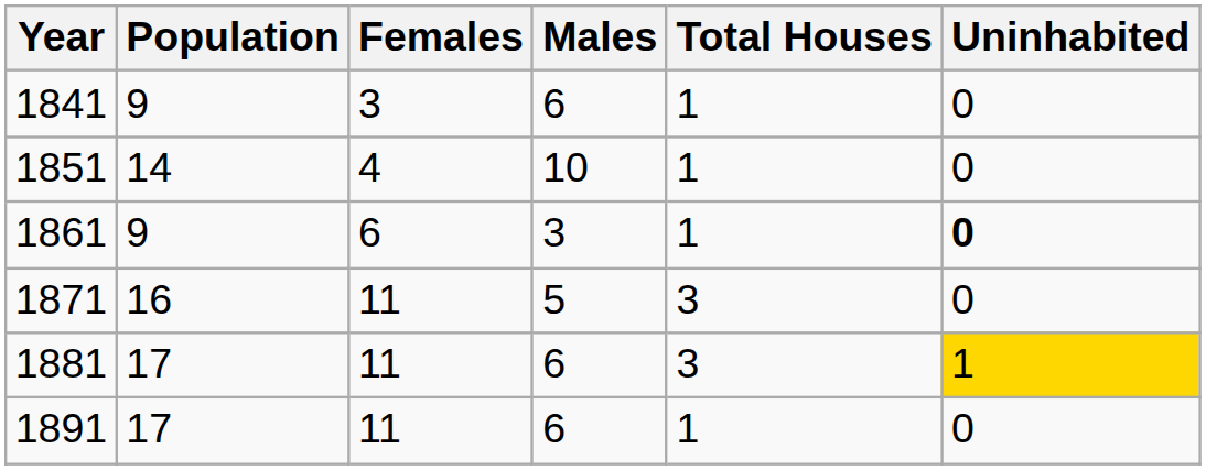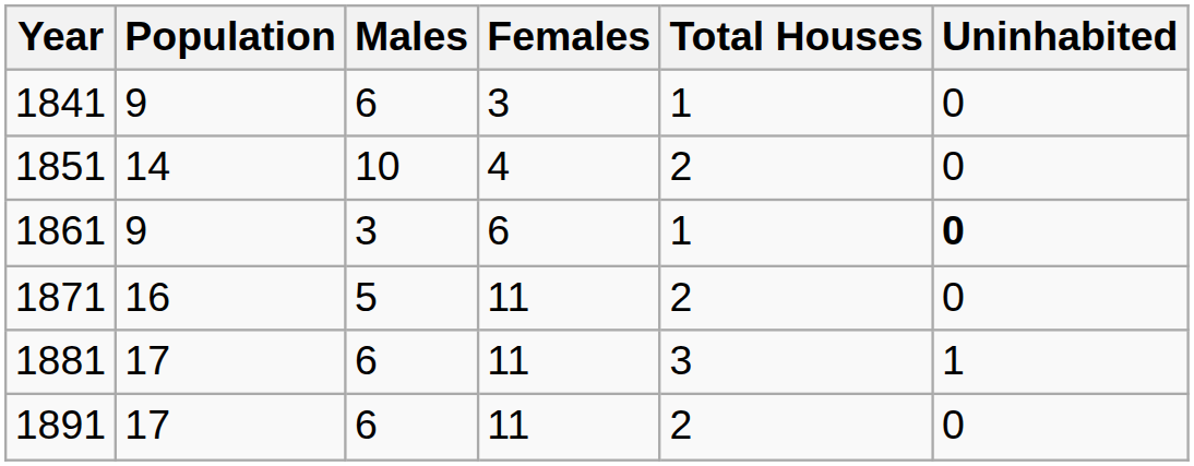 <table class="wikitable">
 <tr>
 <th>Year</th>
 <th>Population</th>
+<th>Males</th>
 <th>Females</th>
-<th>Males</th>
 <th>Total Houses</th>
 <th>Uninhabited</th>
 </tr>
 <tr>
 <td>1841</td>
 <td>9</td>
+<td>6</td>
 <td>3</td>
-<td>6</td>
 <td>1</td>
 <td>0</td>
 </tr>
 <tr>
 <td>1851</td>
 <td>14</td>
+<td>10</td>
 <td>4</td>
-<td>10</td>
-<td>1</td>
+<td>2</td>
 <td>0</td>
 </tr>
 <tr>
 <td>1861</td>
 <td>9</td>
+<td>3</td>
 <td>6</td>
-<td>3</td>
 <td>1</td>
 <td><strong>0</strong></td>
 </tr>
 <tr>
 <td>1871</td>
 <td>16</td>
+<td>5</td>
 <td>11</td>
-<td>5</td>
-<td>3</td>
+<td>2</td>
 <td>0</td>
 </tr>
 <tr>
 <td>1881</td>
 <td>17</td>
+<td>6</td>
 <td>11</td>
-<td>6</td>
 <td>3</td>
-<td style="background: gold;">1</td>
+<td>1</td>
 </tr>
 <tr>
 <td>1891</td>
 <td>17</td>
+<td>6</td>
 <td>11</td>
-<td>6</td>
-<td>1</td>
+<td>2</td>
 <td>0</td>
 </tr>
 </table>
